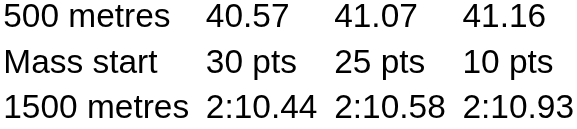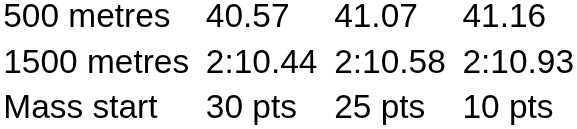 <table>
 <tr>
 <td>500 metres<br></td>
 <td></td>
 <td>40.57</td>
 <td></td>
 <td>41.07</td>
 <td></td>
 <td>41.16</td>
 </tr>
 <tr>
+<td>1500 metres<br></td>
+<td></td>
+<td>2:10.44</td>
+<td></td>
+<td>2:10.58</td>
+<td></td>
+<td>2:10.93</td>
+</tr>
+<tr>
 <td>Mass start<br></td>
 <td></td>
 <td>30 pts</td>
 <td></td>
 <td>25 pts</td>
 <td></td>
 <td>10 pts</td>
 </tr>
-<tr>
-<td>1500 metres<br></td>
-<td></td>
-<td>2:10.44</td>
-<td></td>
-<td>2:10.58</td>
-<td></td>
-<td>2:10.93</td>
-</tr>
 </table>
